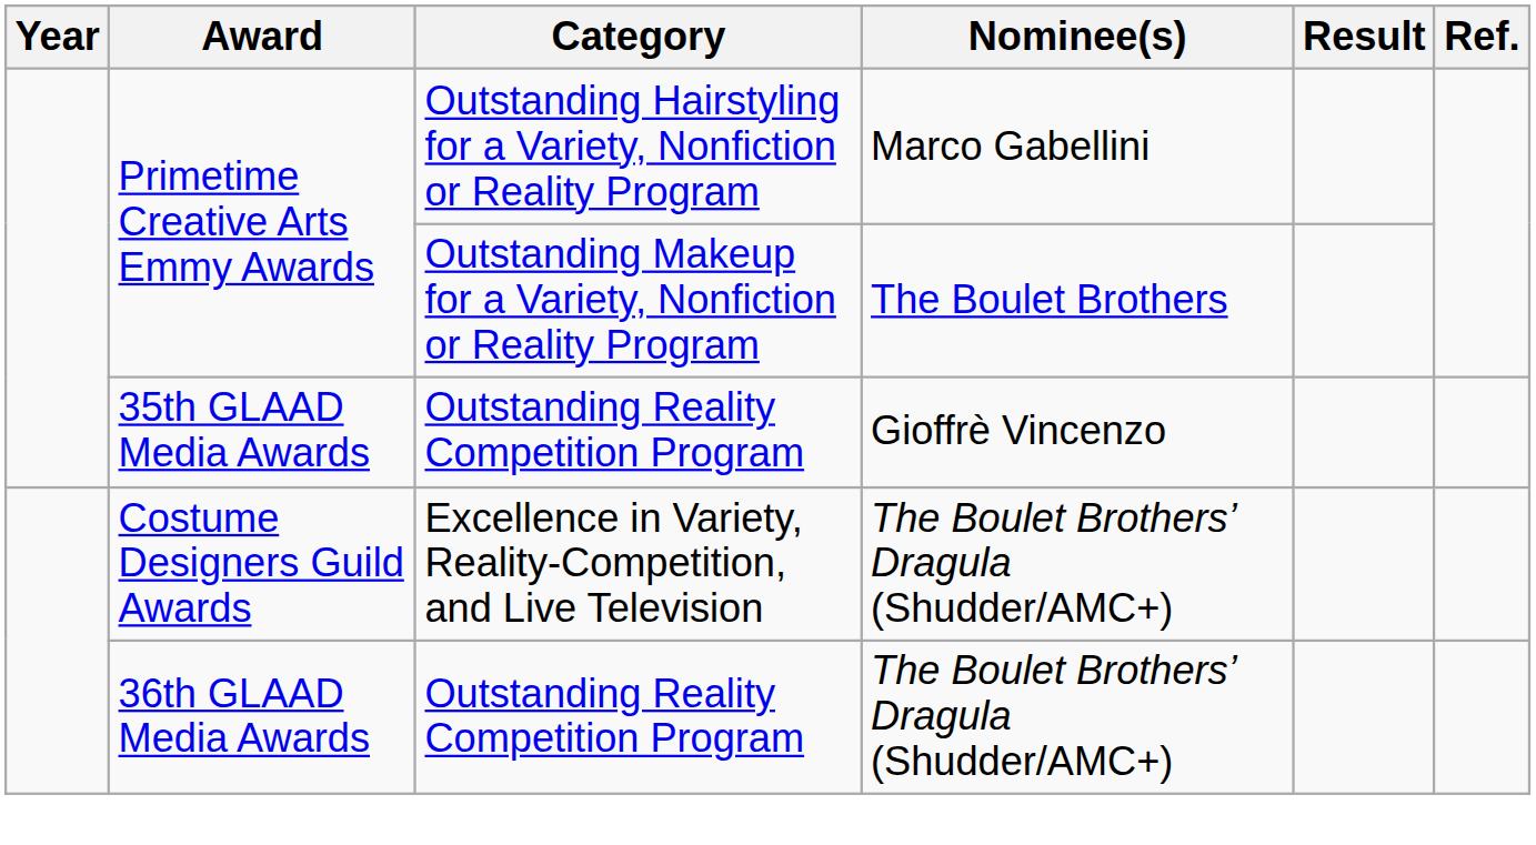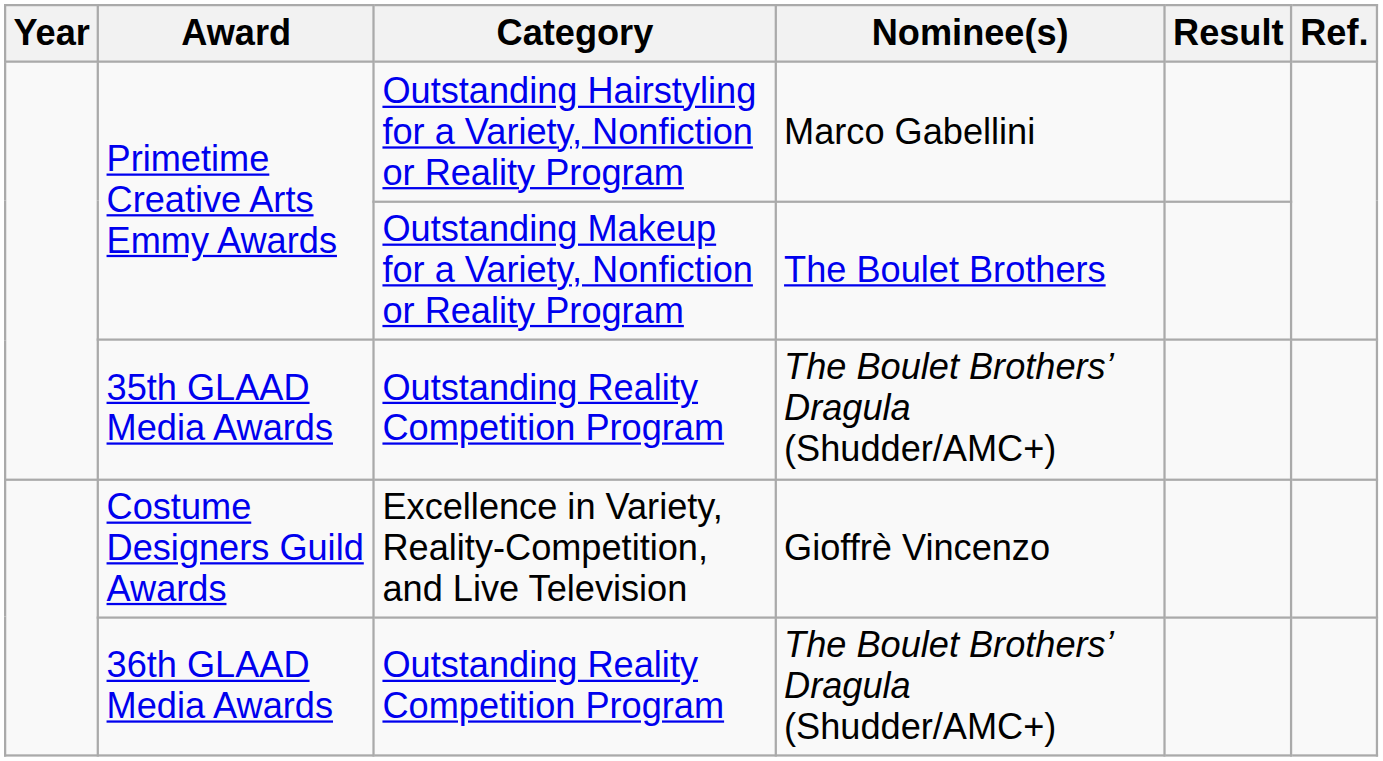 <table class="wikitable plainrowheaders sortable">
 <tr>
 <th scope="col">Year</th>
 <th scope="col">Award</th>
 <th scope="col">Category</th>
 <th scope="col">Nominee(s)</th>
 <th scope="col">Result</th>
 <th scope="col">Ref.</th>
 </tr>
 <tr>
 <td rowspan="3"></td>
 <td rowspan="2"><a href='#'>Primetime Creative Arts Emmy Awards</a></td>
 <td><a href='#'>Outstanding Hairstyling for a Variety, Nonfiction or Reality Program</a></td>
 <td>Marco Gabellini </td>
 <td></td>
 <td rowspan="2" align="center"></td>
 </tr>
 <tr>
 <td><a href='#'>Outstanding Makeup for a Variety, Nonfiction or Reality Program</a></td>
 <td><a href='#'>The Boulet Brothers</a> </td>
 <td></td>
 </tr>
 <tr>
 <td><a href='#'>35th GLAAD Media Awards</a></td>
 <td><a href='#'>Outstanding Reality Competition Program</a></td>
-<td>Gioffrè Vincenzo </td>
+<td><em>The Boulet Brothers’ Dragula</em> (Shudder/AMC+)</td>
 <td></td>
 <td align="center"></td>
 </tr>
 <tr>
 <td rowspan="2"></td>
 <td><a href='#'>Costume Designers Guild Awards</a></td>
 <td>Excellence in Variety, Reality-Competition, and Live Television</td>
-<td><em>The Boulet Brothers’ Dragula</em> (Shudder/AMC+)</td>
+<td>Gioffrè Vincenzo </td>
 <td></td>
 <td align="center"></td>
 </tr>
 <tr>
 <td><a href='#'>36th GLAAD Media Awards</a></td>
 <td><a href='#'>Outstanding Reality Competition Program</a></td>
 <td><em>The Boulet Brothers’ Dragula</em> (Shudder/AMC+)</td>
 <td></td>
 <td align="center"></td>
 </tr>
 </table>
